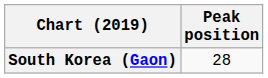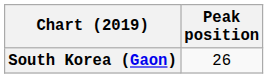 <table class="wikitable plainrowheaders" style="text-align:center">
 <tr>
 <th scope="col">Chart (2019)</th>
 <th scope="col">Peak<br>position</th>
 </tr>
 <tr>
 <th scope="row">South Korea (<a href='#'>Gaon</a>)</th>
-<td>28</td>
+<td>26</td>
 </tr>
 </table>
